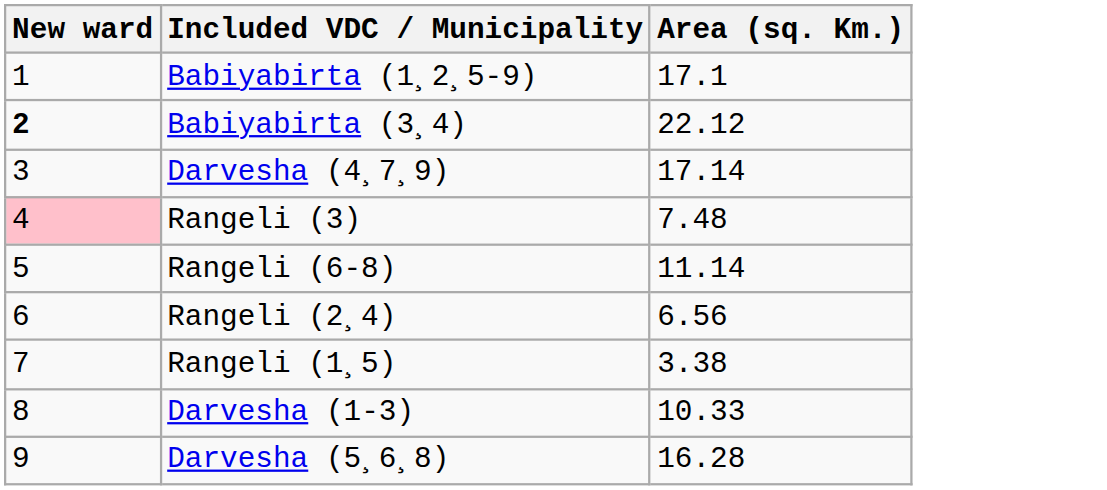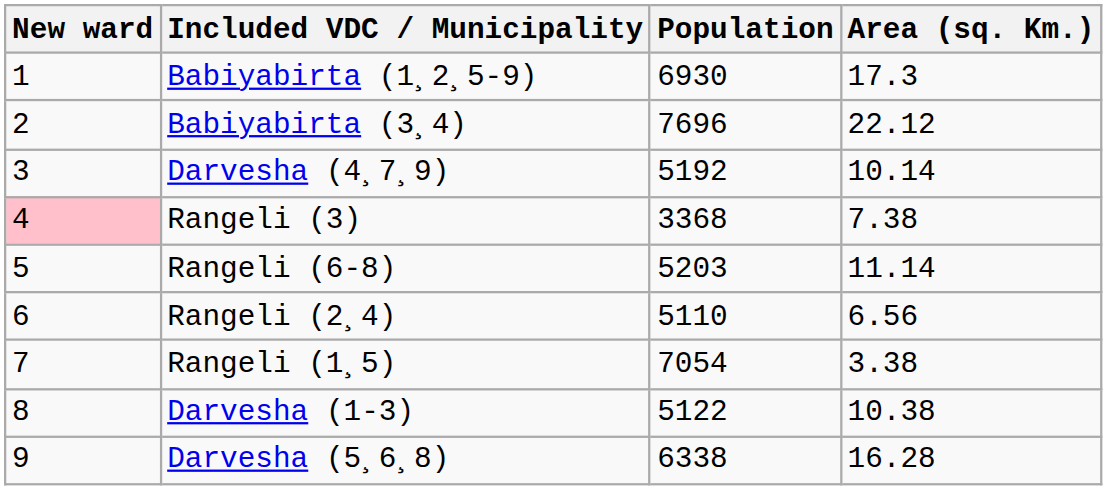 <table class=wikitable>
 <tr>
 <th>New ward</th>
 <th>Included VDC / Municipality</th>
+<th>Population</th>
 <th>Area (sq. Km.)</th>
 </tr>
 <tr>
 <td>1</td>
 <td><a href='#'>Babiyabirta</a> (1¸2¸5-9)</td>
-<td>17.1</td>
+<td>6930</td>
+<td>17.3</td>
 </tr>
 <tr>
-<td><strong>2</strong></td>
+<td>2</td>
 <td><a href='#'>Babiyabirta</a> (3¸4)</td>
+<td>7696</td>
 <td>22.12</td>
 </tr>
 <tr>
 <td>3</td>
 <td><a href='#'>Darvesha</a> (4¸7¸9)</td>
-<td>17.14</td>
+<td>5192</td>
+<td>10.14</td>
 </tr>
 <tr>
 <td style="background: pink;">4</td>
 <td>Rangeli (3)</td>
-<td>7.48</td>
+<td>3368</td>
+<td>7.38</td>
 </tr>
 <tr>
 <td>5</td>
 <td>Rangeli (6-8)</td>
+<td>5203</td>
 <td>11.14</td>
 </tr>
 <tr>
 <td>6</td>
 <td>Rangeli (2¸4)</td>
+<td>5110</td>
 <td>6.56</td>
 </tr>
 <tr>
 <td>7</td>
 <td>Rangeli (1¸5)</td>
+<td>7054</td>
 <td>3.38</td>
 </tr>
 <tr>
 <td>8</td>
 <td><a href='#'>Darvesha</a> (1-3)</td>
-<td>10.33</td>
+<td>5122</td>
+<td>10.38</td>
 </tr>
 <tr>
 <td>9</td>
 <td><a href='#'>Darvesha</a> (5¸6¸8)</td>
+<td>6338</td>
 <td>16.28</td>
 </tr>
 </table>
